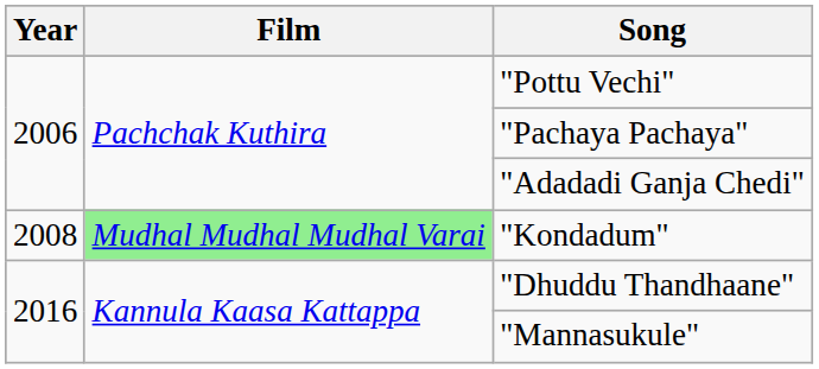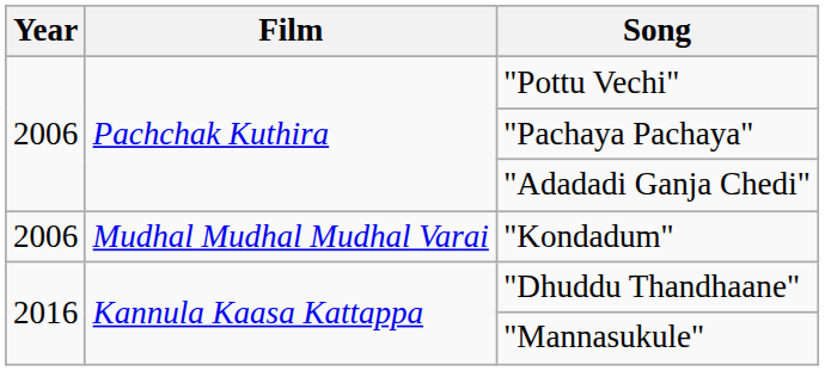 <table class="wikitable sortable">
 <tr>
 <th>Year</th>
 <th>Film</th>
 <th>Song</th>
 </tr>
 <tr>
 <td rowspan="3">2006</td>
 <td rowspan="3"><em><a href='#'>Pachchak Kuthira</a></em></td>
 <td>"Pottu Vechi"</td>
 </tr>
 <tr>
 <td>"Pachaya Pachaya"</td>
 </tr>
 <tr>
 <td>"Adadadi Ganja Chedi"</td>
 </tr>
 <tr>
-<td>2008</td>
-<td style="background: lightgreen;"><em><a href='#'>Mudhal Mudhal Mudhal Varai</a></em></td>
+<td>2006</td>
+<td><em><a href='#'>Mudhal Mudhal Mudhal Varai</a></em></td>
 <td>"Kondadum"</td>
 </tr>
 <tr>
 <td rowspan="2">2016</td>
 <td rowspan="2"><em><a href='#'>Kannula Kaasa Kattappa</a></em></td>
 <td>"Dhuddu Thandhaane"</td>
 </tr>
 <tr>
 <td>"Mannasukule"</td>
 </tr>
 </table>
